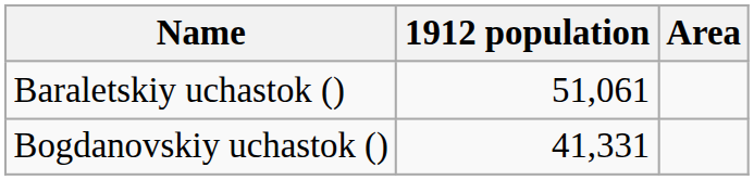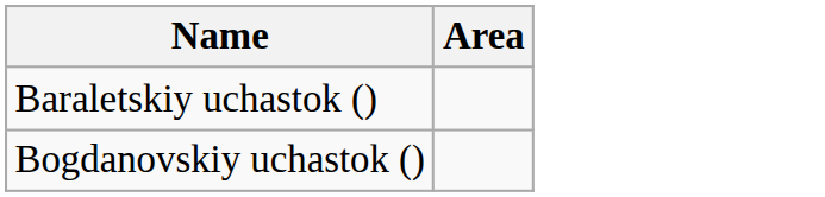 <table class="wikitable sortable">
 <tr>
 <th>Name</th>
-<th>1912 population</th>
 <th>Area</th>
 </tr>
 <tr>
 <td>Baraletskiy uchastok ()</td>
-<td align="right">51,061</td>
 <td></td>
 </tr>
 <tr>
 <td>Bogdanovskiy uchastok ()</td>
-<td align="right">41,331</td>
 <td></td>
 </tr>
 </table>
